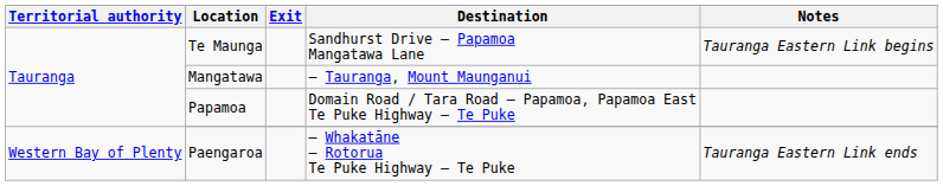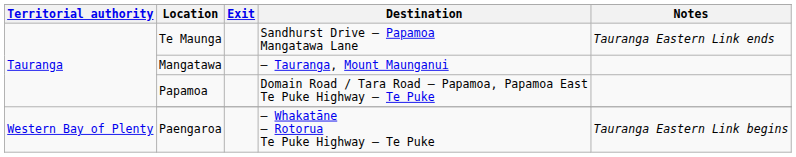 <table class="wikitable">
 <tr>
 </tr>
 <tr>
 <th><a href='#'>Territorial authority</a></th>
 <th>Location</th>
 <th><a href='#'>Exit</a></th>
 <th>Destination</th>
 <th>Notes</th>
 </tr>
 <tr>
 <td rowspan=3><a href='#'>Tauranga</a></td>
 <td>Te Maunga</td>
 <td></td>
 <td>Sandhurst Drive – <a href='#'>Papamoa</a><br>Mangatawa Lane</td>
-<td><em>Tauranga Eastern Link begins</em></td>
+<td><em>Tauranga Eastern Link ends</em></td>
 </tr>
 <tr>
 <td>Mangatawa</td>
 <td></td>
 <td> – <a href='#'>Tauranga</a>, <a href='#'>Mount Maunganui</a><br></td>
 <td></td>
 </tr>
 <tr>
 <td>Papamoa</td>
 <td></td>
 <td>Domain Road / Tara Road – Papamoa, Papamoa East<br>Te Puke Highway – <a href='#'>Te Puke</a></td>
 <td></td>
 </tr>
 <tr>
 <td rowspan=2><a href='#'>Western Bay of Plenty</a></td>
 </tr>
 <tr>
 <td>Paengaroa</td>
 <td></td>
 <td> – <a href='#'>Whakatāne</a><br> – <a href='#'>Rotorua</a><br>Te Puke Highway – Te Puke</td>
-<td><em>Tauranga Eastern Link ends</em></td>
+<td><em>Tauranga Eastern Link begins</em></td>
 </tr>
 </table>
